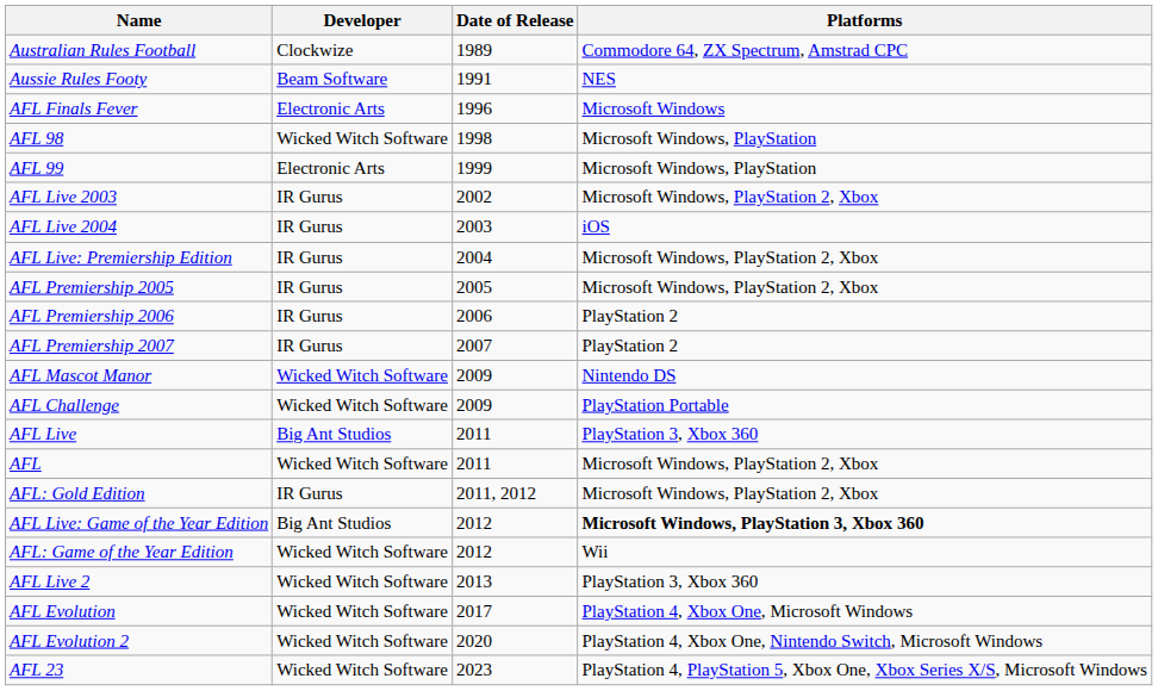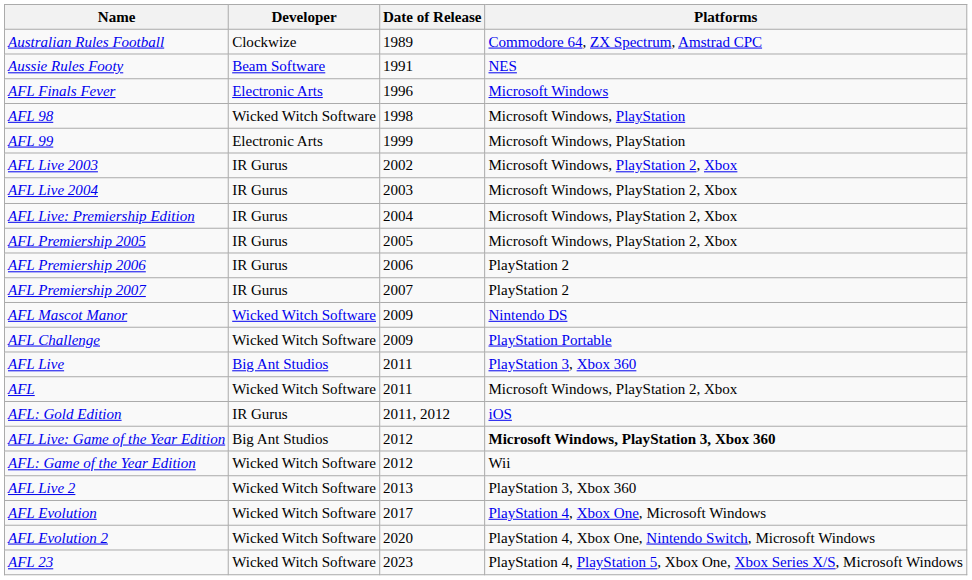 <table class="wikitable" style="font-size: 95%;">
 <tr>
 <th>Name</th>
 <th>Developer</th>
 <th>Date of Release</th>
 <th>Platforms</th>
 </tr>
 <tr>
 <td><em><a href='#'>Australian Rules Football</a></em></td>
 <td>Clockwize</td>
 <td>1989</td>
 <td><a href='#'>Commodore 64</a>, <a href='#'>ZX Spectrum</a>, <a href='#'>Amstrad CPC</a></td>
 </tr>
 <tr>
 <td><em><a href='#'>Aussie Rules Footy</a></em></td>
 <td><a href='#'>Beam Software</a></td>
 <td>1991</td>
 <td><a href='#'>NES</a></td>
 </tr>
 <tr>
 <td><em><a href='#'>AFL Finals Fever</a></em></td>
 <td><a href='#'>Electronic Arts</a></td>
 <td>1996</td>
 <td><a href='#'>Microsoft Windows</a></td>
 </tr>
 <tr>
 <td><em><a href='#'>AFL 98</a></em></td>
 <td>Wicked Witch Software</td>
 <td>1998</td>
 <td>Microsoft Windows, <a href='#'>PlayStation</a></td>
 </tr>
 <tr>
 <td><em><a href='#'>AFL 99</a></em></td>
 <td>Electronic Arts</td>
 <td>1999</td>
 <td>Microsoft Windows, PlayStation</td>
 </tr>
 <tr>
 <td><em><a href='#'>AFL Live 2003</a></em></td>
 <td>IR Gurus</td>
 <td>2002</td>
 <td>Microsoft Windows, <a href='#'>PlayStation 2</a>, <a href='#'>Xbox</a></td>
 </tr>
 <tr>
 <td><em><a href='#'>AFL Live 2004</a></em></td>
 <td>IR Gurus</td>
 <td>2003</td>
-<td><a href='#'>iOS</a></td>
+<td>Microsoft Windows, PlayStation 2, Xbox</td>
 </tr>
 <tr>
 <td><em><a href='#'>AFL Live: Premiership Edition</a></em></td>
 <td>IR Gurus</td>
 <td>2004</td>
 <td>Microsoft Windows, PlayStation 2, Xbox</td>
 </tr>
 <tr>
 <td><em><a href='#'>AFL Premiership 2005</a></em></td>
 <td>IR Gurus</td>
 <td>2005</td>
 <td>Microsoft Windows, PlayStation 2, Xbox</td>
 </tr>
 <tr>
 <td><em><a href='#'>AFL Premiership 2006</a></em></td>
 <td>IR Gurus</td>
 <td>2006</td>
 <td>PlayStation 2</td>
 </tr>
 <tr>
 <td><em><a href='#'>AFL Premiership 2007</a></em></td>
 <td>IR Gurus</td>
 <td>2007</td>
 <td>PlayStation 2</td>
 </tr>
 <tr>
 <td><em><a href='#'>AFL Mascot Manor</a></em></td>
 <td><a href='#'>Wicked Witch Software</a></td>
 <td>2009</td>
 <td><a href='#'>Nintendo DS</a></td>
 </tr>
 <tr>
 <td><em><a href='#'>AFL Challenge</a></em></td>
 <td>Wicked Witch Software</td>
 <td>2009</td>
 <td><a href='#'>PlayStation Portable</a></td>
 </tr>
 <tr>
 <td><em><a href='#'>AFL Live</a></em></td>
 <td><a href='#'>Big Ant Studios</a></td>
 <td>2011</td>
 <td><a href='#'>PlayStation 3</a>, <a href='#'>Xbox 360</a></td>
 </tr>
 <tr>
 <td><em><a href='#'>AFL</a></em></td>
 <td>Wicked Witch Software</td>
 <td>2011</td>
 <td>Microsoft Windows, PlayStation 2, Xbox</td>
 </tr>
 <tr>
 <td><em><a href='#'>AFL: Gold Edition</a></em></td>
 <td>IR Gurus</td>
 <td>2011, 2012</td>
-<td>Microsoft Windows, PlayStation 2, Xbox</td>
+<td><a href='#'>iOS</a></td>
 </tr>
 <tr>
 <td><em><a href='#'>AFL Live: Game of the Year Edition</a></em></td>
 <td>Big Ant Studios</td>
 <td>2012</td>
 <td><strong>Microsoft Windows, PlayStation 3, Xbox 360</strong></td>
 </tr>
 <tr>
 <td><em><a href='#'>AFL: Game of the Year Edition</a></em></td>
 <td>Wicked Witch Software</td>
 <td>2012</td>
 <td>Wii</td>
 </tr>
 <tr>
 <td><em><a href='#'>AFL Live 2</a></em></td>
 <td>Wicked Witch Software</td>
 <td>2013</td>
 <td>PlayStation 3, Xbox 360</td>
 </tr>
 <tr>
 <td><em><a href='#'>AFL Evolution</a></em></td>
 <td>Wicked Witch Software</td>
 <td>2017</td>
 <td><a href='#'>PlayStation 4</a>, <a href='#'>Xbox One</a>, Microsoft Windows</td>
 </tr>
 <tr>
 <td><em><a href='#'>AFL Evolution 2</a></em></td>
 <td>Wicked Witch Software</td>
 <td>2020</td>
 <td>PlayStation 4, Xbox One, <a href='#'>Nintendo Switch</a>, Microsoft Windows</td>
 </tr>
 <tr>
 <td><em><a href='#'>AFL 23</a></em></td>
 <td>Wicked Witch Software</td>
 <td>2023</td>
 <td>PlayStation 4, <a href='#'>PlayStation 5</a>, Xbox One, <a href='#'>Xbox Series X/S</a>, Microsoft Windows</td>
 </tr>
 </table>
